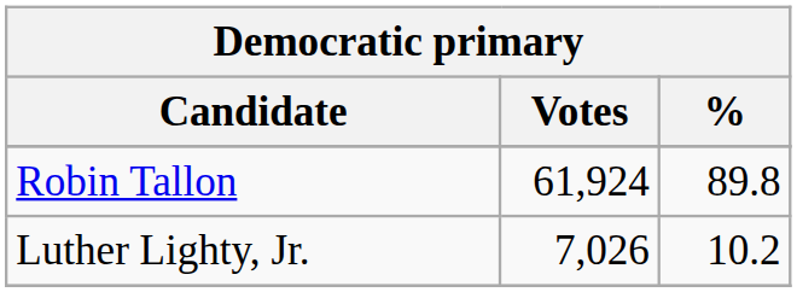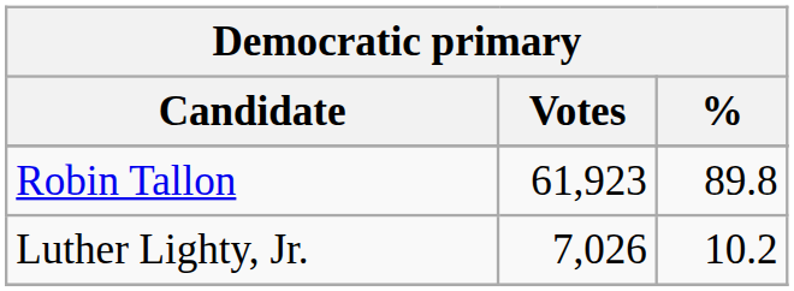 <table class="wikitable" align="left" style="margin: 1em 1em 1em 0; font-size: 95%;">
 <tr>
 <th colspan="3">Democratic primary</th>
 </tr>
 <tr>
 <th colspan="1" style="width: 170px">Candidate</th>
 <th style="width: 50px">Votes</th>
 <th style="width: 40px">%</th>
 </tr>
 <tr>
 </tr>
 <tr>
 <td><a href='#'>Robin Tallon</a></td>
-<td align="right">61,924</td>
+<td align="right">61,923</td>
 <td align="right">89.8</td>
 </tr>
 <tr>
 <td>Luther Lighty, Jr.</td>
 <td align="right">7,026</td>
 <td align="right">10.2</td>
 </tr>
 <tr>
 </tr>
 </table>
